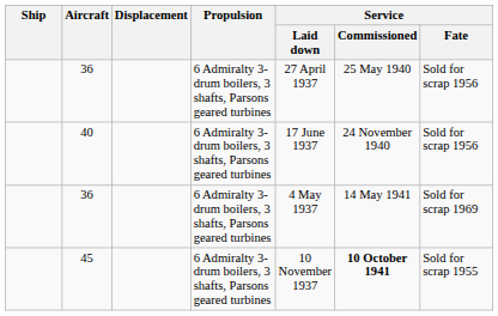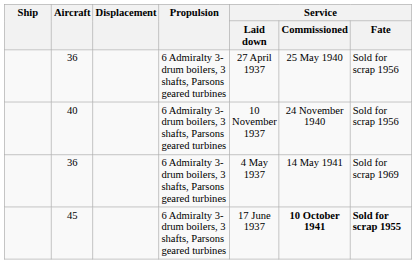 <table class="wikitable" style="width:99%;">
 <tr valign="top"|- valign="top">
 <th style="width:15%; text-align:center;" rowspan="2">Ship</th>
 <th style="width:5%; text-align:center;" rowspan="2">Aircraft</th>
 <th style="width:10%; text-align:center;" rowspan="2">Displacement</th>
 <th style="width:20%; text-align:center;" rowspan="2">Propulsion</th>
 <th style="width:40%; text-align:center;" colspan="3">Service</th>
 </tr>
 <tr valign="top">
 <th style="width:10%; text-align:center;">Laid down</th>
 <th style="width:10%; text-align:center;">Commissioned</th>
 <th style="width:20%; text-align:center;">Fate</th>
 </tr>
 <tr valign="top">
 <td align= left></td>
 <td style="text-align:center;">36</td>
 <td style="text-align:center;"></td>
 <td align= left>6 Admiralty 3-drum boilers, 3 shafts, Parsons geared turbines</td>
 <td style="text-align:center;">27 April 1937</td>
 <td style="text-align:center;">25 May 1940</td>
 <td align= left>Sold for scrap 1956</td>
 </tr>
 <tr valign="top">
 <td align= left></td>
 <td style="text-align:center;">40</td>
 <td style="text-align:center;"></td>
 <td align= left>6 Admiralty 3-drum boilers, 3 shafts, Parsons geared turbines</td>
-<td style="text-align:center;">17 June 1937</td>
+<td style="text-align:center;">10 November 1937</td>
 <td style="text-align:center;">24 November 1940</td>
 <td align= left>Sold for scrap 1956</td>
 </tr>
 <tr valign="top">
 <td align= left></td>
 <td style="text-align:center;">36</td>
 <td style="text-align:center;"></td>
 <td align= left>6 Admiralty 3-drum boilers, 3 shafts, Parsons geared turbines</td>
 <td style="text-align:center;">4 May 1937</td>
 <td style="text-align:center;">14 May 1941</td>
 <td align= left>Sold for scrap 1969</td>
 </tr>
 <tr valign="top">
 <td align= left></td>
 <td style="text-align:center;">45</td>
 <td style="text-align:center;"></td>
 <td align= left>6 Admiralty 3-drum boilers, 3 shafts, Parsons geared turbines</td>
-<td style="text-align:center;">10 November 1937</td>
+<td style="text-align:center;">17 June 1937</td>
 <td style="text-align:center;"><strong>10 October 1941</strong></td>
-<td align= left>Sold for scrap 1955</td>
+<td align= left><strong>Sold for scrap 1955</strong></td>
 </tr>
 </table>
